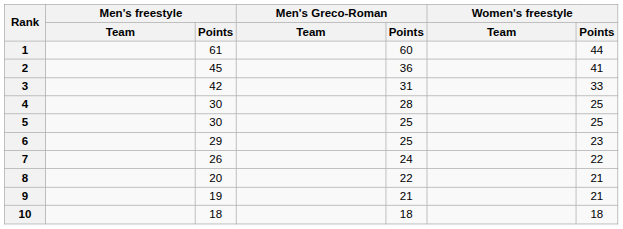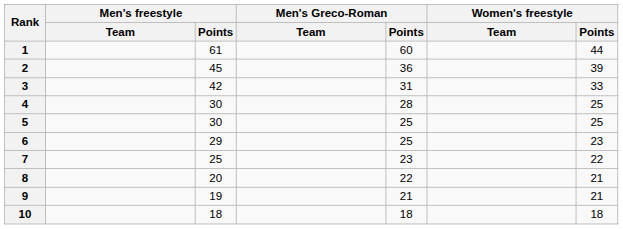 <table class="wikitable" style="text-align:center;">
 <tr>
 <th width=50 rowspan="2">Rank</th>
 <th colspan="2">Men's freestyle</th>
 <th colspan="2">Men's Greco-Roman</th>
 <th colspan="2">Women's freestyle</th>
 </tr>
 <tr>
 <th width=200>Team</th>
 <th width=50>Points</th>
 <th width=200>Team</th>
 <th width=50>Points</th>
 <th width=200>Team</th>
 <th width=50>Points</th>
 </tr>
 <tr>
 <th>1</th>
 <td align=left></td>
 <td>61</td>
 <td align=left></td>
 <td>60</td>
 <td align=left></td>
 <td>44</td>
 </tr>
 <tr>
 <th>2</th>
 <td align=left></td>
 <td>45</td>
 <td align=left></td>
 <td>36</td>
 <td align=left></td>
-<td>41</td>
+<td>39</td>
 </tr>
 <tr>
 <th>3</th>
 <td align=left></td>
 <td>42</td>
 <td align=left></td>
 <td>31</td>
 <td align=left></td>
 <td>33</td>
 </tr>
 <tr>
 <th>4</th>
 <td align=left></td>
 <td>30</td>
 <td align=left></td>
 <td>28</td>
 <td align=left></td>
 <td>25</td>
 </tr>
 <tr>
 <th>5</th>
 <td align=left></td>
 <td>30</td>
 <td align=left></td>
 <td>25</td>
 <td align=left></td>
 <td>25</td>
 </tr>
 <tr>
 <th>6</th>
 <td align=left></td>
 <td>29</td>
 <td align=left></td>
 <td>25</td>
 <td align=left></td>
 <td>23</td>
 </tr>
 <tr>
 <th>7</th>
 <td align=left></td>
-<td>26</td>
+<td>25</td>
 <td align=left></td>
-<td>24</td>
+<td>23</td>
 <td align=left></td>
 <td>22</td>
 </tr>
 <tr>
 <th>8</th>
 <td align=left></td>
 <td>20</td>
 <td align=left></td>
 <td>22</td>
 <td align=left></td>
 <td>21</td>
 </tr>
 <tr>
 <th>9</th>
 <td align=left></td>
 <td>19</td>
 <td align=left></td>
 <td>21</td>
 <td align=left></td>
 <td>21</td>
 </tr>
 <tr>
 <th>10</th>
 <td align=left></td>
 <td>18</td>
 <td align=left></td>
 <td>18</td>
 <td align=left></td>
 <td>18</td>
 </tr>
 </table>
